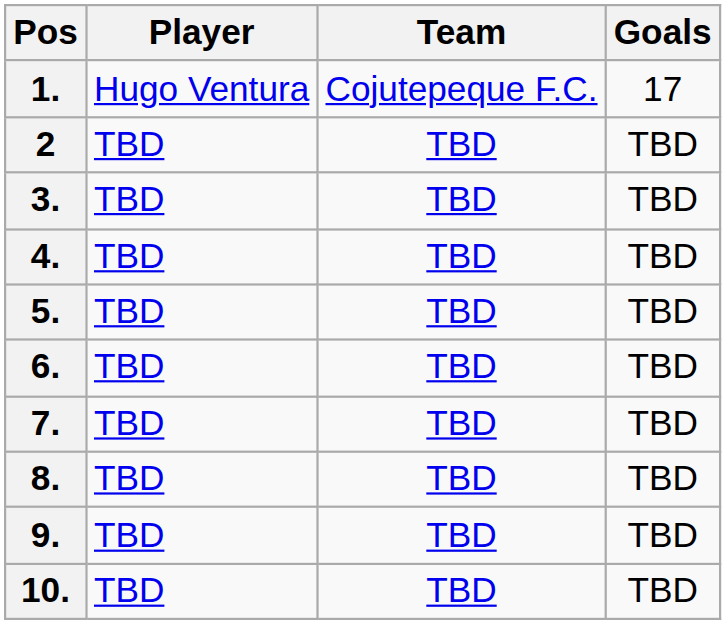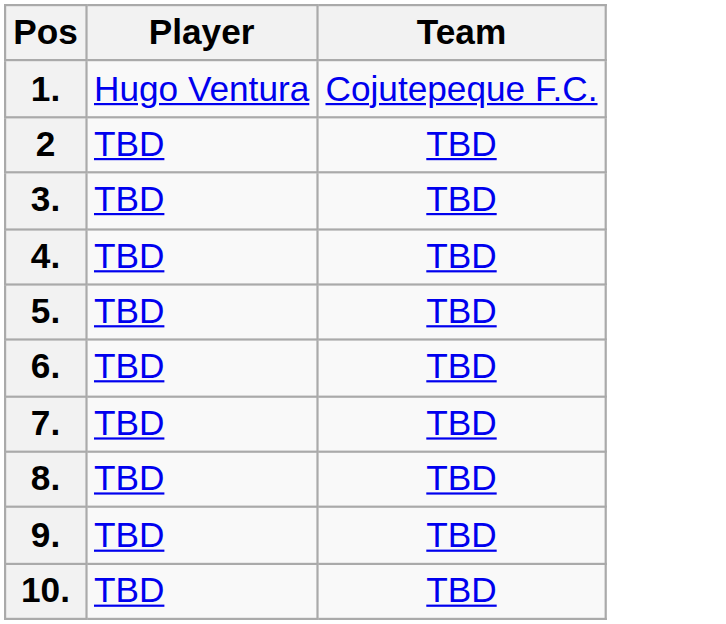 <table class="wikitable">
 <tr>
 <th align="center">Pos</th>
 <th align="center">Player</th>
 <th align="center">Team</th>
-<th align="center">Goals</th>
 </tr>
 <tr>
 <th align="center">1.</th>
 <td>  <a href='#'>Hugo Ventura</a></td>
 <td align="center"><a href='#'>Cojutepeque F.C.</a></td>
-<td align="center">17</td>
 </tr>
 <tr>
 <th align="center">2</th>
 <td>  <a href='#'>TBD</a></td>
 <td align="center"><a href='#'>TBD</a></td>
-<td align="center">TBD</td>
 </tr>
 <tr>
 <th align="center">3.</th>
 <td>  <a href='#'>TBD</a></td>
 <td align="center"><a href='#'>TBD</a></td>
-<td align="center">TBD</td>
 </tr>
 <tr>
 <th align="center">4.</th>
 <td>  <a href='#'>TBD</a></td>
 <td align="center"><a href='#'>TBD</a></td>
-<td align="center">TBD</td>
 </tr>
 <tr>
 <th align="center">5.</th>
 <td>  <a href='#'>TBD</a></td>
 <td align="center"><a href='#'>TBD</a></td>
-<td align="center">TBD</td>
 </tr>
 <tr>
 <th align="center">6.</th>
 <td>  <a href='#'>TBD</a></td>
 <td align="center"><a href='#'>TBD</a></td>
-<td align="center">TBD</td>
 </tr>
 <tr>
 <th align="center">7.</th>
 <td>  <a href='#'>TBD</a></td>
 <td align="center"><a href='#'>TBD</a></td>
-<td align="center">TBD</td>
 </tr>
 <tr>
 <th align="center">8.</th>
 <td>  <a href='#'>TBD</a></td>
 <td align="center"><a href='#'>TBD</a></td>
-<td align="center">TBD</td>
 </tr>
 <tr>
 <th align="center">9.</th>
 <td>  <a href='#'>TBD</a></td>
 <td align="center"><a href='#'>TBD</a></td>
-<td align="center">TBD</td>
 </tr>
 <tr>
 <th align="center">10.</th>
 <td>  <a href='#'>TBD</a></td>
 <td align="center"><a href='#'>TBD</a></td>
-<td align="center">TBD</td>
 </tr>
 </table>
